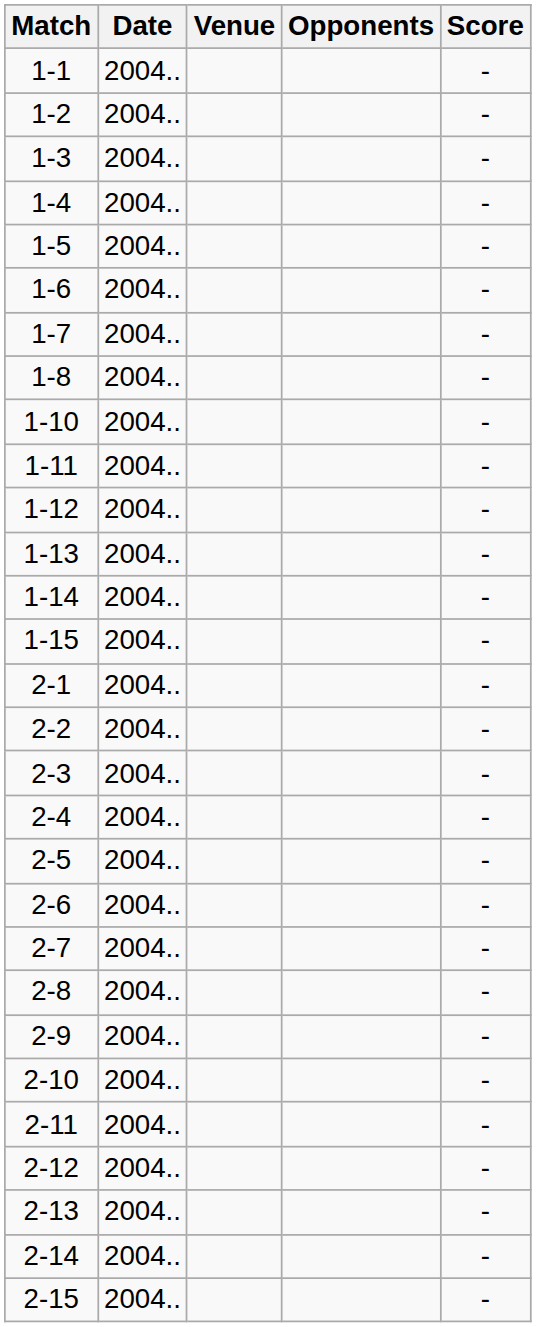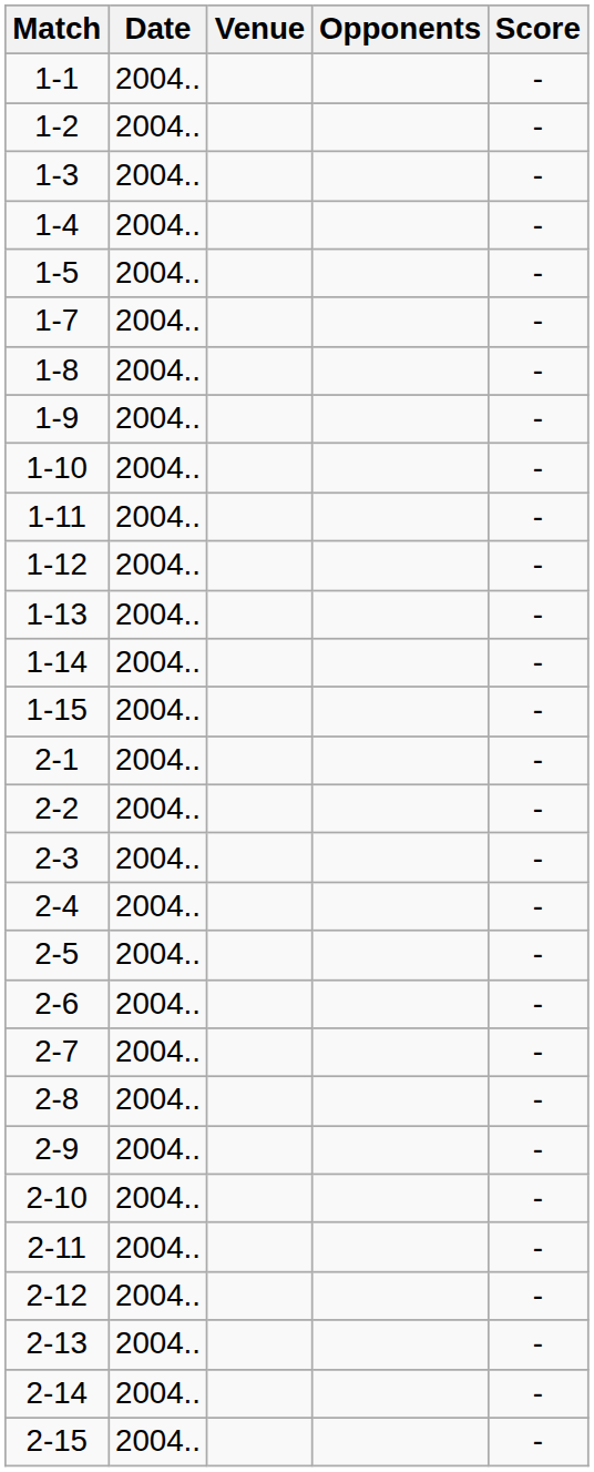 <table class="wikitable" style="text-align:center;">
 <tr>
 <th>Match</th>
 <th>Date</th>
 <th>Venue</th>
 <th>Opponents</th>
 <th>Score</th>
 </tr>
 <tr>
 <td>1-1</td>
 <td>2004..</td>
 <td></td>
 <td></td>
 <td>-</td>
 </tr>
 <tr>
 <td>1-2</td>
 <td>2004..</td>
 <td></td>
 <td></td>
 <td>-</td>
 </tr>
 <tr>
 <td>1-3</td>
 <td>2004..</td>
 <td></td>
 <td></td>
 <td>-</td>
 </tr>
 <tr>
 <td>1-4</td>
 <td>2004..</td>
 <td></td>
 <td></td>
 <td>-</td>
 </tr>
 <tr>
 <td>1-5</td>
 <td>2004..</td>
 <td></td>
 <td></td>
 <td>-</td>
 </tr>
 <tr>
-<td>1-6</td>
-<td>2004..</td>
-<td></td>
-<td></td>
-<td>-</td>
-</tr>
-<tr>
 <td>1-7</td>
 <td>2004..</td>
 <td></td>
 <td></td>
 <td>-</td>
 </tr>
 <tr>
 <td>1-8</td>
+<td>2004..</td>
+<td></td>
+<td></td>
+<td>-</td>
+</tr>
+<tr>
+<td>1-9</td>
 <td>2004..</td>
 <td></td>
 <td></td>
 <td>-</td>
 </tr>
 <tr>
 <td>1-10</td>
 <td>2004..</td>
 <td></td>
 <td></td>
 <td>-</td>
 </tr>
 <tr>
 <td>1-11</td>
 <td>2004..</td>
 <td></td>
 <td></td>
 <td>-</td>
 </tr>
 <tr>
 <td>1-12</td>
 <td>2004..</td>
 <td></td>
 <td></td>
 <td>-</td>
 </tr>
 <tr>
 <td>1-13</td>
 <td>2004..</td>
 <td></td>
 <td></td>
 <td>-</td>
 </tr>
 <tr>
 <td>1-14</td>
 <td>2004..</td>
 <td></td>
 <td></td>
 <td>-</td>
 </tr>
 <tr>
 <td>1-15</td>
 <td>2004..</td>
 <td></td>
 <td></td>
 <td>-</td>
 </tr>
 <tr>
 <td>2-1</td>
 <td>2004..</td>
 <td></td>
 <td></td>
 <td>-</td>
 </tr>
 <tr>
 <td>2-2</td>
 <td>2004..</td>
 <td></td>
 <td></td>
 <td>-</td>
 </tr>
 <tr>
 <td>2-3</td>
 <td>2004..</td>
 <td></td>
 <td></td>
 <td>-</td>
 </tr>
 <tr>
 <td>2-4</td>
 <td>2004..</td>
 <td></td>
 <td></td>
 <td>-</td>
 </tr>
 <tr>
 <td>2-5</td>
 <td>2004..</td>
 <td></td>
 <td></td>
 <td>-</td>
 </tr>
 <tr>
 <td>2-6</td>
 <td>2004..</td>
 <td></td>
 <td></td>
 <td>-</td>
 </tr>
 <tr>
 <td>2-7</td>
 <td>2004..</td>
 <td></td>
 <td></td>
 <td>-</td>
 </tr>
 <tr>
 <td>2-8</td>
 <td>2004..</td>
 <td></td>
 <td></td>
 <td>-</td>
 </tr>
 <tr>
 <td>2-9</td>
 <td>2004..</td>
 <td></td>
 <td></td>
 <td>-</td>
 </tr>
 <tr>
 <td>2-10</td>
 <td>2004..</td>
 <td></td>
 <td></td>
 <td>-</td>
 </tr>
 <tr>
 <td>2-11</td>
 <td>2004..</td>
 <td></td>
 <td></td>
 <td>-</td>
 </tr>
 <tr>
 <td>2-12</td>
 <td>2004..</td>
 <td></td>
 <td></td>
 <td>-</td>
 </tr>
 <tr>
 <td>2-13</td>
 <td>2004..</td>
 <td></td>
 <td></td>
 <td>-</td>
 </tr>
 <tr>
 <td>2-14</td>
 <td>2004..</td>
 <td></td>
 <td></td>
 <td>-</td>
 </tr>
 <tr>
 <td>2-15</td>
 <td>2004..</td>
 <td></td>
 <td></td>
 <td>-</td>
 </tr>
 </table>
